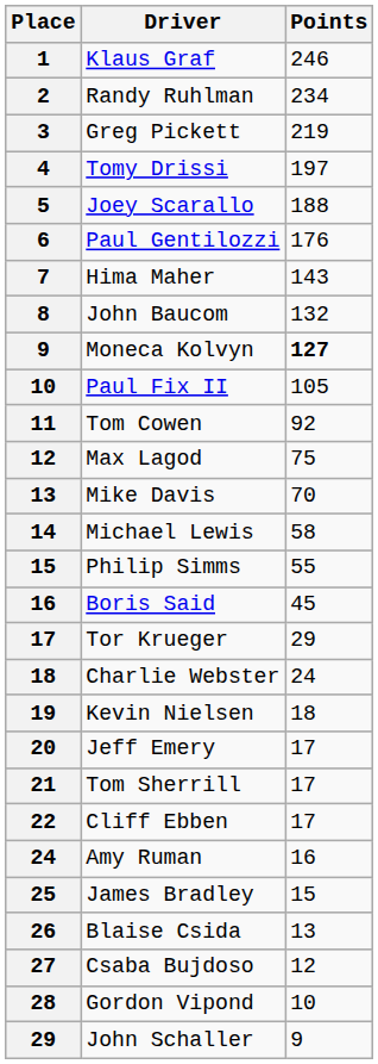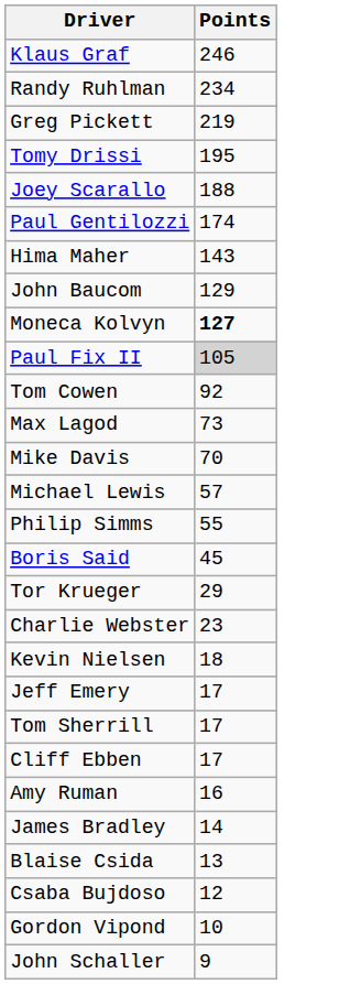 <table class="wikitable" style="font-size: 90%;">
 <tr>
-<th>Place</th>
 <th>Driver</th>
 <th>Points</th>
 </tr>
 <tr>
-<th>1</th>
 <td> <a href='#'>Klaus Graf</a></td>
 <td>246</td>
 </tr>
 <tr>
-<th>2</th>
 <td> Randy Ruhlman</td>
 <td>234</td>
 </tr>
 <tr>
-<th>3</th>
 <td> Greg Pickett</td>
 <td>219</td>
 </tr>
 <tr>
-<th>4</th>
 <td> <a href='#'>Tomy Drissi</a></td>
-<td>197</td>
+<td>195</td>
 </tr>
 <tr>
-<th>5</th>
 <td> <a href='#'>Joey Scarallo</a></td>
 <td>188</td>
 </tr>
 <tr>
-<th>6</th>
 <td> <a href='#'>Paul Gentilozzi</a></td>
-<td>176</td>
+<td>174</td>
 </tr>
 <tr>
-<th>7</th>
 <td> Hima Maher</td>
 <td>143</td>
 </tr>
 <tr>
-<th>8</th>
 <td> John Baucom</td>
-<td>132</td>
+<td>129</td>
 </tr>
 <tr>
-<th>9</th>
 <td> Moneca Kolvyn</td>
 <td><strong>127</strong></td>
 </tr>
 <tr>
-<th>10</th>
 <td> <a href='#'>Paul Fix II</a></td>
-<td>105</td>
+<td style="background: lightgrey;">105</td>
 </tr>
 <tr>
-<th>11</th>
 <td> Tom Cowen</td>
 <td>92</td>
 </tr>
 <tr>
-<th>12</th>
 <td> Max Lagod</td>
-<td>75</td>
+<td>73</td>
 </tr>
 <tr>
-<th>13</th>
 <td> Mike Davis</td>
 <td>70</td>
 </tr>
 <tr>
-<th>14</th>
 <td> Michael Lewis</td>
-<td>58</td>
+<td>57</td>
 </tr>
 <tr>
-<th>15</th>
 <td> Philip Simms</td>
 <td>55</td>
 </tr>
 <tr>
-<th>16</th>
 <td> <a href='#'>Boris Said</a></td>
 <td>45</td>
 </tr>
 <tr>
-<th>17</th>
 <td> Tor Krueger</td>
 <td>29</td>
 </tr>
 <tr>
-<th>18</th>
 <td> Charlie Webster</td>
-<td>24</td>
+<td>23</td>
 </tr>
 <tr>
-<th>19</th>
 <td> Kevin Nielsen</td>
 <td>18</td>
 </tr>
 <tr>
-<th>20</th>
 <td> Jeff Emery</td>
 <td>17</td>
 </tr>
 <tr>
-<th>21</th>
 <td> Tom Sherrill</td>
 <td>17</td>
 </tr>
 <tr>
-<th>22</th>
 <td> Cliff Ebben</td>
 <td>17</td>
 </tr>
 <tr>
-<th>24</th>
 <td> Amy Ruman</td>
 <td>16</td>
 </tr>
 <tr>
-<th>25</th>
 <td> James Bradley</td>
-<td>15</td>
+<td>14</td>
 </tr>
 <tr>
-<th>26</th>
 <td> Blaise Csida</td>
 <td>13</td>
 </tr>
 <tr>
-<th>27</th>
 <td> Csaba Bujdoso</td>
 <td>12</td>
 </tr>
 <tr>
-<th>28</th>
 <td> Gordon Vipond</td>
 <td>10</td>
 </tr>
 <tr>
-<th>29</th>
 <td> John Schaller</td>
 <td>9</td>
 </tr>
 </table>
